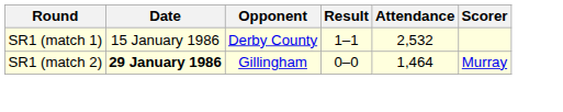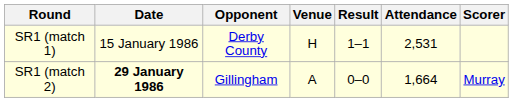 <table class="wikitable sortable" style="text-align:center;">
 <tr>
 <th>Round</th>
 <th>Date</th>
 <th>Opponent</th>
+<th>Venue</th>
 <th>Result</th>
 <th>Attendance</th>
 <th>Scorer</th>
 </tr>
 <tr style="background:#ffd;">
 <td>SR1 (match 1)</td>
 <td>15 January 1986</td>
 <td><a href='#'>Derby County</a></td>
+<td>H</td>
 <td>1–1</td>
-<td>2,532</td>
+<td>2,531</td>
 <td></td>
 </tr>
 <tr style="background:#ffd;">
 <td>SR1 (match 2)</td>
 <td><strong>29 January 1986</strong></td>
 <td><a href='#'>Gillingham</a></td>
+<td>A</td>
 <td>0–0</td>
-<td>1,464</td>
+<td>1,664</td>
 <td><a href='#'>Murray</a></td>
 </tr>
 </table>
